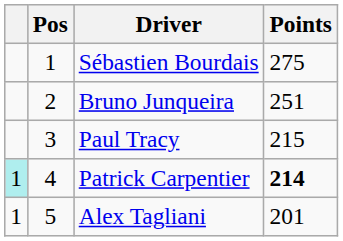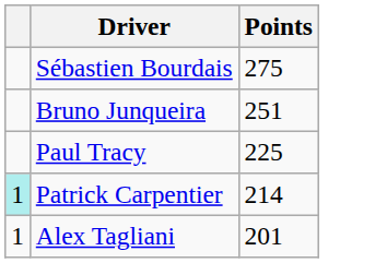 <table class="wikitable" style="font-size: 95%;">
 <tr>
 <th></th>
-<th>Pos</th>
 <th>Driver</th>
 <th>Points</th>
 </tr>
 <tr>
 <td align="left"></td>
-<td align="center">1</td>
 <td> <a href='#'>Sébastien Bourdais</a></td>
 <td align="left">275</td>
 </tr>
 <tr>
 <td align="left"></td>
-<td align="center">2</td>
 <td> <a href='#'>Bruno Junqueira</a></td>
 <td align="left">251</td>
 </tr>
 <tr>
 <td align="left"></td>
-<td align="center">3</td>
 <td> <a href='#'>Paul Tracy</a></td>
-<td align="left">215</td>
+<td align="left">225</td>
 </tr>
 <tr>
 <td align="left" style="background: paleturquoise;"> 1</td>
-<td align="center">4</td>
 <td> <a href='#'>Patrick Carpentier</a></td>
-<td align="left"><strong>214</strong></td>
+<td align="left">214</td>
 </tr>
 <tr>
 <td align="left"> 1</td>
-<td align="center">5</td>
 <td> <a href='#'>Alex Tagliani</a></td>
 <td align="left">201</td>
 </tr>
 </table>
